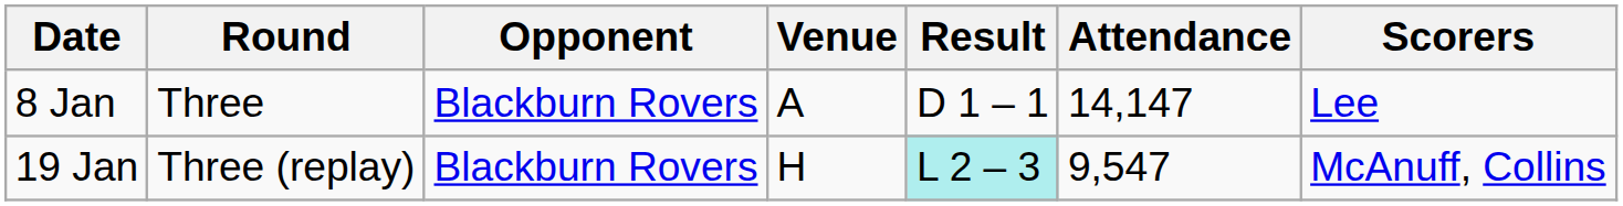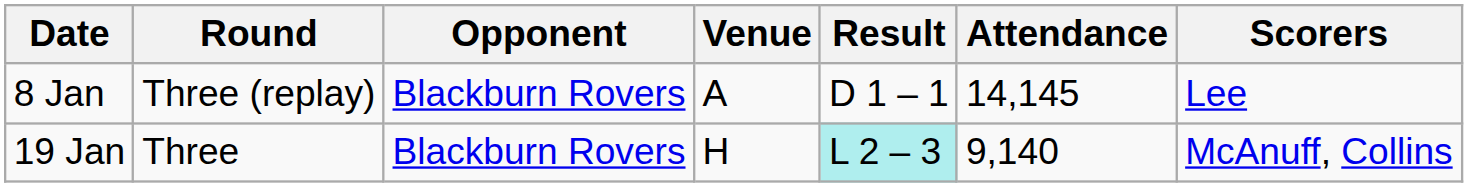 <table class="wikitable">
 <tr>
 <th>Date</th>
 <th>Round</th>
 <th>Opponent</th>
 <th>Venue</th>
 <th>Result</th>
 <th>Attendance</th>
 <th>Scorers</th>
 </tr>
 <tr>
 <td>8 Jan</td>
-<td>Three</td>
+<td>Three (replay)</td>
 <td><a href='#'>Blackburn Rovers</a></td>
 <td>A</td>
 <td>D 1 – 1</td>
-<td>14,147</td>
+<td>14,145</td>
 <td><a href='#'>Lee</a></td>
 </tr>
 <tr>
 <td>19 Jan</td>
-<td>Three (replay)</td>
+<td>Three</td>
 <td><a href='#'>Blackburn Rovers</a></td>
 <td>H</td>
 <td style="background: paleturquoise;">L 2 – 3</td>
-<td>9,547</td>
+<td>9,140</td>
 <td><a href='#'>McAnuff</a>, <a href='#'>Collins</a></td>
 </tr>
 </table>
